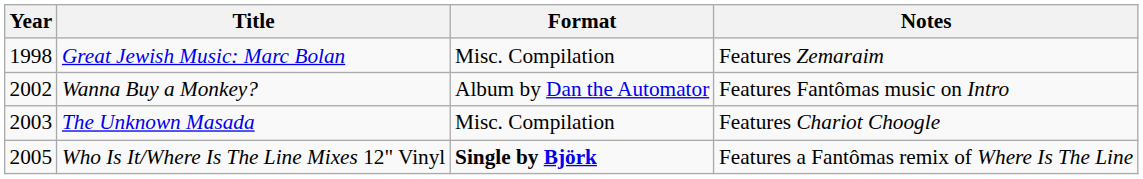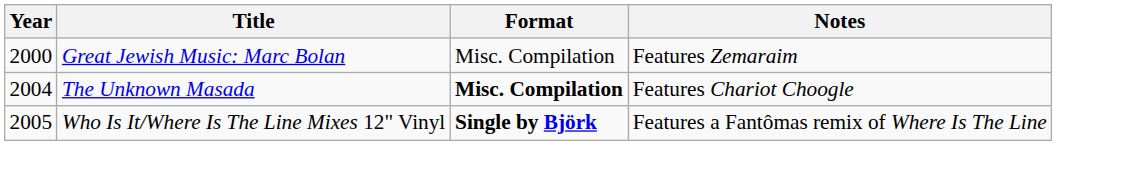 <table class="wikitable">
 <tr>
 <th>Year</th>
 <th>Title</th>
 <th>Format</th>
 <th>Notes</th>
 </tr>
 <tr>
-<td>1998</td>
+<td>2000</td>
 <td><em><a href='#'>Great Jewish Music: Marc Bolan</a></em></td>
 <td>Misc. Compilation</td>
 <td>Features <em>Zemaraim</em></td>
 </tr>
 <tr>
-<td>2002</td>
-<td><em>Wanna Buy a Monkey?</em></td>
-<td>Album by <a href='#'>Dan the Automator</a></td>
-<td>Features Fantômas music on <em>Intro</em></td>
-</tr>
-<tr>
-<td>2003</td>
+<td>2004</td>
 <td><em><a href='#'>The Unknown Masada</a></em></td>
-<td>Misc. Compilation</td>
+<td><strong>Misc. Compilation</strong></td>
 <td>Features <em>Chariot Choogle</em></td>
 </tr>
 <tr>
 <td>2005</td>
 <td><em>Who Is It/Where Is The Line Mixes</em> 12" Vinyl</td>
 <td><strong>Single by <a href='#'>Björk</a></strong></td>
 <td>Features a Fantômas remix of <em>Where Is The Line</em></td>
 </tr>
 </table>
